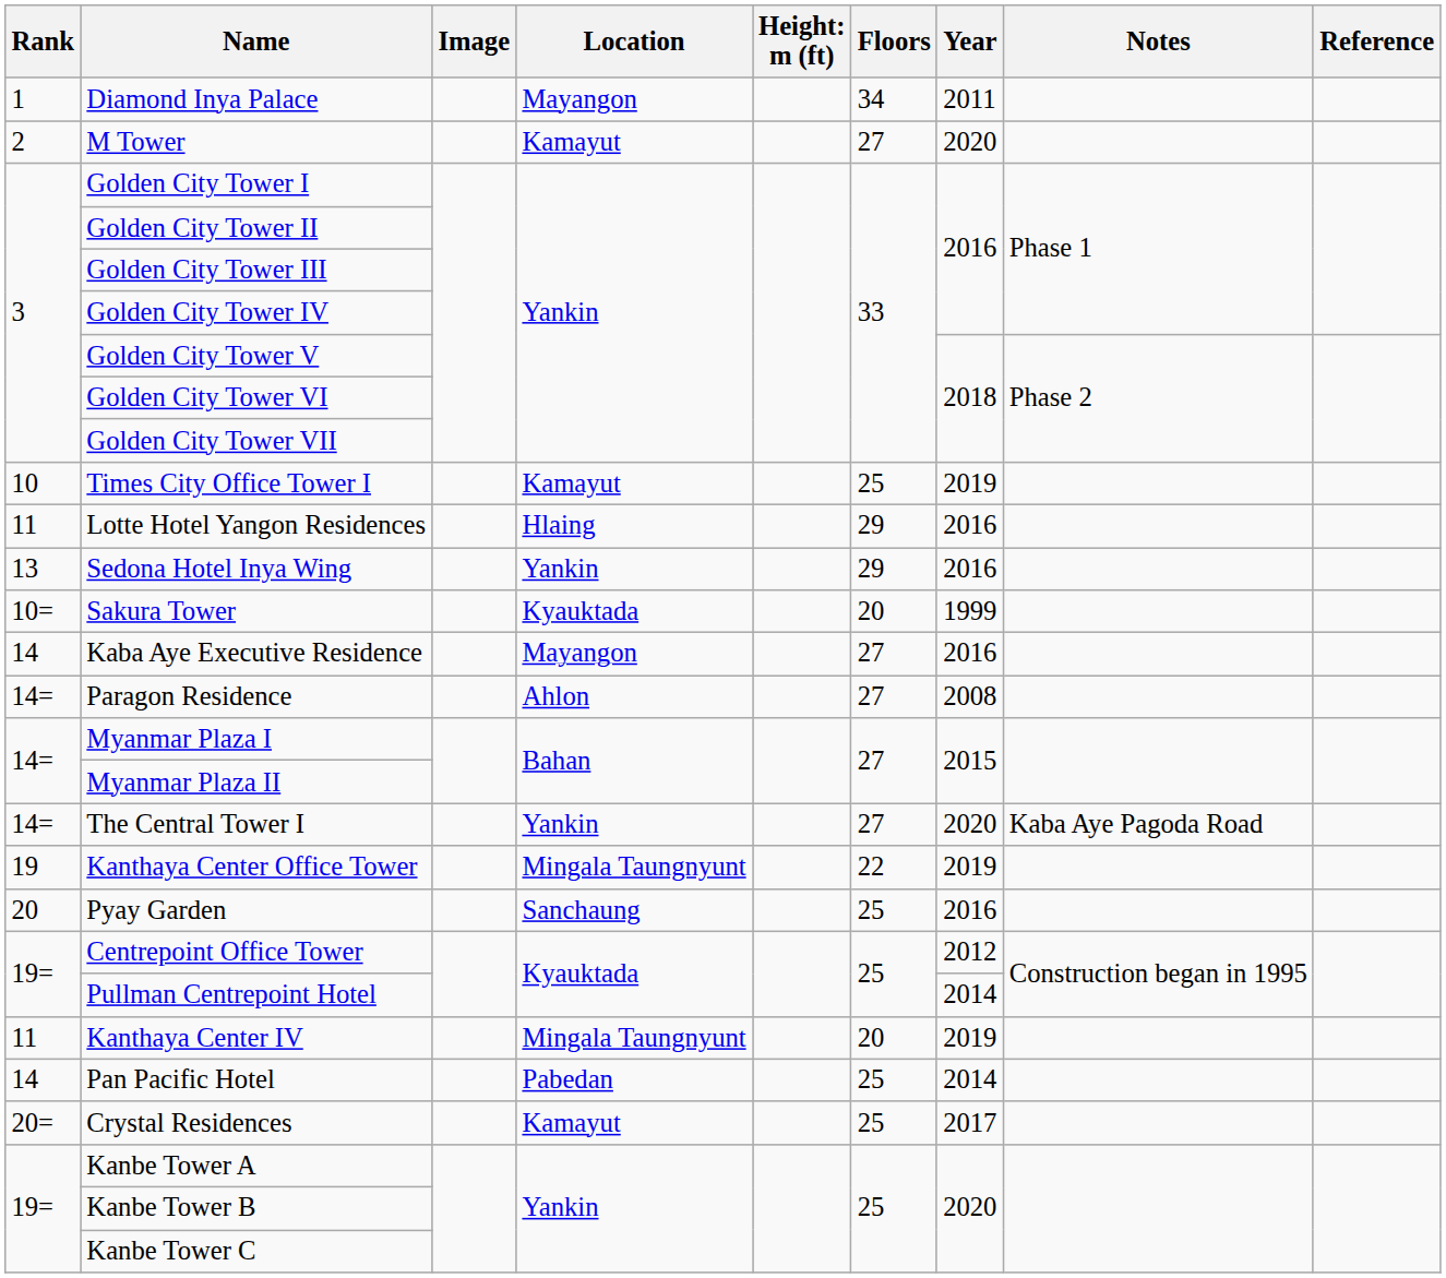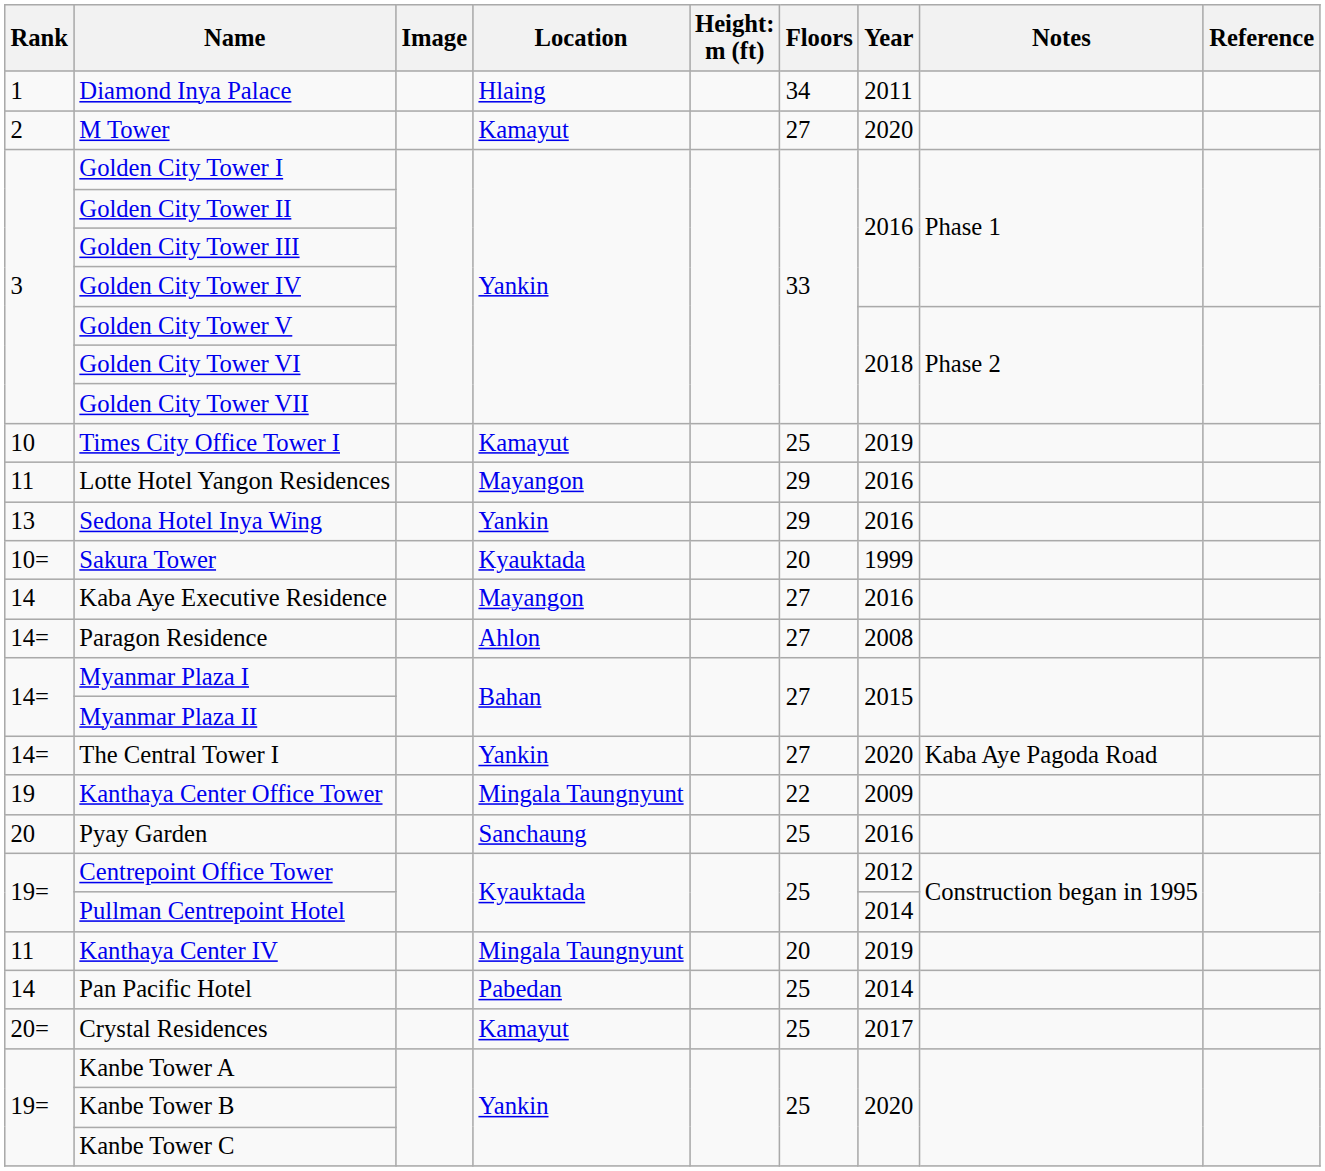 <table class="wikitable sortable zebra">
 <tr class="hintergrundfarbe6">
 <th>Rank</th>
 <th>Name</th>
 <th class="unsortable">Image</th>
 <th>Location</th>
 <th>Height: <br>m (ft)</th>
 <th>Floors</th>
 <th>Year</th>
 <th>Notes</th>
 <th>Reference</th>
 </tr>
 <tr>
 <td>1</td>
 <td><a href='#'>Diamond Inya Palace</a></td>
 <td></td>
-<td><a href='#'>Mayangon</a></td>
+<td><a href='#'>Hlaing</a></td>
 <td><em></em></td>
 <td>34</td>
 <td>2011</td>
 <td></td>
 <td></td>
 </tr>
 <tr>
 <td>2</td>
 <td><a href='#'>M Tower</a></td>
 <td></td>
 <td><a href='#'>Kamayut</a></td>
 <td></td>
 <td>27</td>
 <td>2020</td>
 <td></td>
 <td></td>
 </tr>
 <tr>
 <td rowspan="7">3</td>
 <td><a href='#'>Golden City Tower I</a></td>
 <td rowspan="7"></td>
 <td rowspan="7"><a href='#'>Yankin</a></td>
 <td rowspan="7"></td>
 <td rowspan="7">33</td>
 <td rowspan="4">2016</td>
 <td rowspan="4">Phase 1</td>
 <td rowspan="4"></td>
 </tr>
 <tr>
 <td><a href='#'>Golden City Tower II</a></td>
 </tr>
 <tr>
 <td><a href='#'>Golden City Tower III</a></td>
 </tr>
 <tr>
 <td><a href='#'>Golden City Tower IV</a></td>
 </tr>
 <tr>
 <td><a href='#'>Golden City Tower V</a></td>
 <td rowspan="3">2018</td>
 <td rowspan="3">Phase 2</td>
 <td rowspan="3"></td>
 </tr>
 <tr>
 <td><a href='#'>Golden City Tower VI</a></td>
 </tr>
 <tr>
 <td><a href='#'>Golden City Tower VII</a></td>
 </tr>
 <tr>
 <td>10</td>
 <td><a href='#'>Times City Office Tower I</a></td>
 <td></td>
 <td><a href='#'>Kamayut</a></td>
 <td><em></em></td>
 <td>25</td>
 <td>2019</td>
 <td></td>
 <td></td>
 </tr>
 <tr>
 <td>11</td>
 <td>Lotte Hotel Yangon Residences</td>
 <td></td>
-<td><a href='#'>Hlaing</a></td>
+<td><a href='#'>Mayangon</a></td>
 <td><em></em></td>
 <td>29</td>
 <td>2016</td>
 <td></td>
 <td></td>
 </tr>
 <tr>
 <td>13</td>
 <td><a href='#'>Sedona Hotel Inya Wing</a></td>
 <td></td>
 <td><a href='#'>Yankin</a></td>
 <td><em></em></td>
 <td>29</td>
 <td>2016</td>
 <td></td>
 <td></td>
 </tr>
 <tr>
 <td>10=</td>
 <td><a href='#'>Sakura Tower</a></td>
 <td></td>
 <td><a href='#'>Kyauktada</a></td>
 <td></td>
 <td>20</td>
 <td>1999</td>
 <td></td>
 <td></td>
 </tr>
 <tr>
 <td>14</td>
 <td>Kaba Aye Executive Residence</td>
 <td></td>
 <td><a href='#'>Mayangon</a></td>
 <td><em></em></td>
 <td>27</td>
 <td>2016</td>
 <td></td>
 <td></td>
 </tr>
 <tr>
 <td>14=</td>
 <td>Paragon Residence</td>
 <td></td>
 <td><a href='#'>Ahlon</a></td>
 <td><em></em></td>
 <td>27</td>
 <td>2008</td>
 <td></td>
 <td></td>
 </tr>
 <tr>
 <td rowspan="2">14=</td>
 <td><a href='#'>Myanmar Plaza I</a></td>
 <td rowspan="2"></td>
 <td rowspan="2"><a href='#'>Bahan</a></td>
 <td rowspan="2"><em></em></td>
 <td rowspan="2">27</td>
 <td rowspan="2">2015</td>
 <td rowspan="2"></td>
 <td rowspan="2"></td>
 </tr>
 <tr>
 <td><a href='#'>Myanmar Plaza II</a></td>
 </tr>
 <tr>
 <td>14=</td>
 <td>The Central Tower I</td>
 <td></td>
 <td><a href='#'>Yankin</a></td>
 <td><em></em></td>
 <td>27</td>
 <td>2020</td>
 <td>Kaba Aye Pagoda Road</td>
 <td></td>
 </tr>
 <tr>
 <td>19</td>
 <td><a href='#'>Kanthaya Center Office Tower</a></td>
 <td></td>
 <td><a href='#'>Mingala Taungnyunt</a></td>
 <td><em></em></td>
 <td>22</td>
-<td>2019</td>
+<td>2009</td>
 <td></td>
 <td></td>
 </tr>
 <tr>
 <td>20</td>
 <td>Pyay Garden</td>
 <td></td>
 <td><a href='#'>Sanchaung</a></td>
 <td></td>
 <td>25</td>
 <td>2016</td>
 <td></td>
 <td></td>
 </tr>
 <tr>
 <td rowspan="2">19=</td>
 <td><a href='#'>Centrepoint Office Tower</a></td>
 <td rowspan="2"></td>
 <td rowspan="2"><a href='#'>Kyauktada</a></td>
 <td rowspan="2"><em></em></td>
 <td rowspan="2">25</td>
 <td>2012</td>
 <td rowspan="2">Construction began in 1995</td>
 <td rowspan="2"></td>
 </tr>
 <tr>
 <td><a href='#'>Pullman Centrepoint Hotel</a></td>
 <td>2014</td>
 </tr>
 <tr>
 <td>11</td>
 <td><a href='#'>Kanthaya Center IV</a></td>
 <td></td>
 <td><a href='#'>Mingala Taungnyunt</a></td>
 <td><em></em></td>
 <td>20</td>
 <td>2019</td>
 <td></td>
 <td></td>
 </tr>
 <tr>
 <td>14</td>
 <td>Pan Pacific Hotel</td>
 <td></td>
 <td><a href='#'>Pabedan</a></td>
 <td><em></em></td>
 <td>25</td>
 <td>2014</td>
 <td></td>
 <td></td>
 </tr>
 <tr>
 <td>20=</td>
 <td>Crystal Residences</td>
 <td></td>
 <td><a href='#'>Kamayut</a></td>
 <td><em></em></td>
 <td>25</td>
 <td>2017</td>
 <td></td>
 <td></td>
 </tr>
 <tr>
 <td rowspan="3">19=</td>
 <td>Kanbe Tower A</td>
 <td rowspan="3"></td>
 <td rowspan="3"><a href='#'>Yankin</a></td>
 <td rowspan="3"><em></em></td>
 <td rowspan="3">25</td>
 <td rowspan="3">2020</td>
 <td rowspan="3"></td>
 <td rowspan="3"></td>
 </tr>
 <tr>
 <td>Kanbe Tower B</td>
 </tr>
 <tr>
 <td>Kanbe Tower C</td>
 </tr>
 </table>
